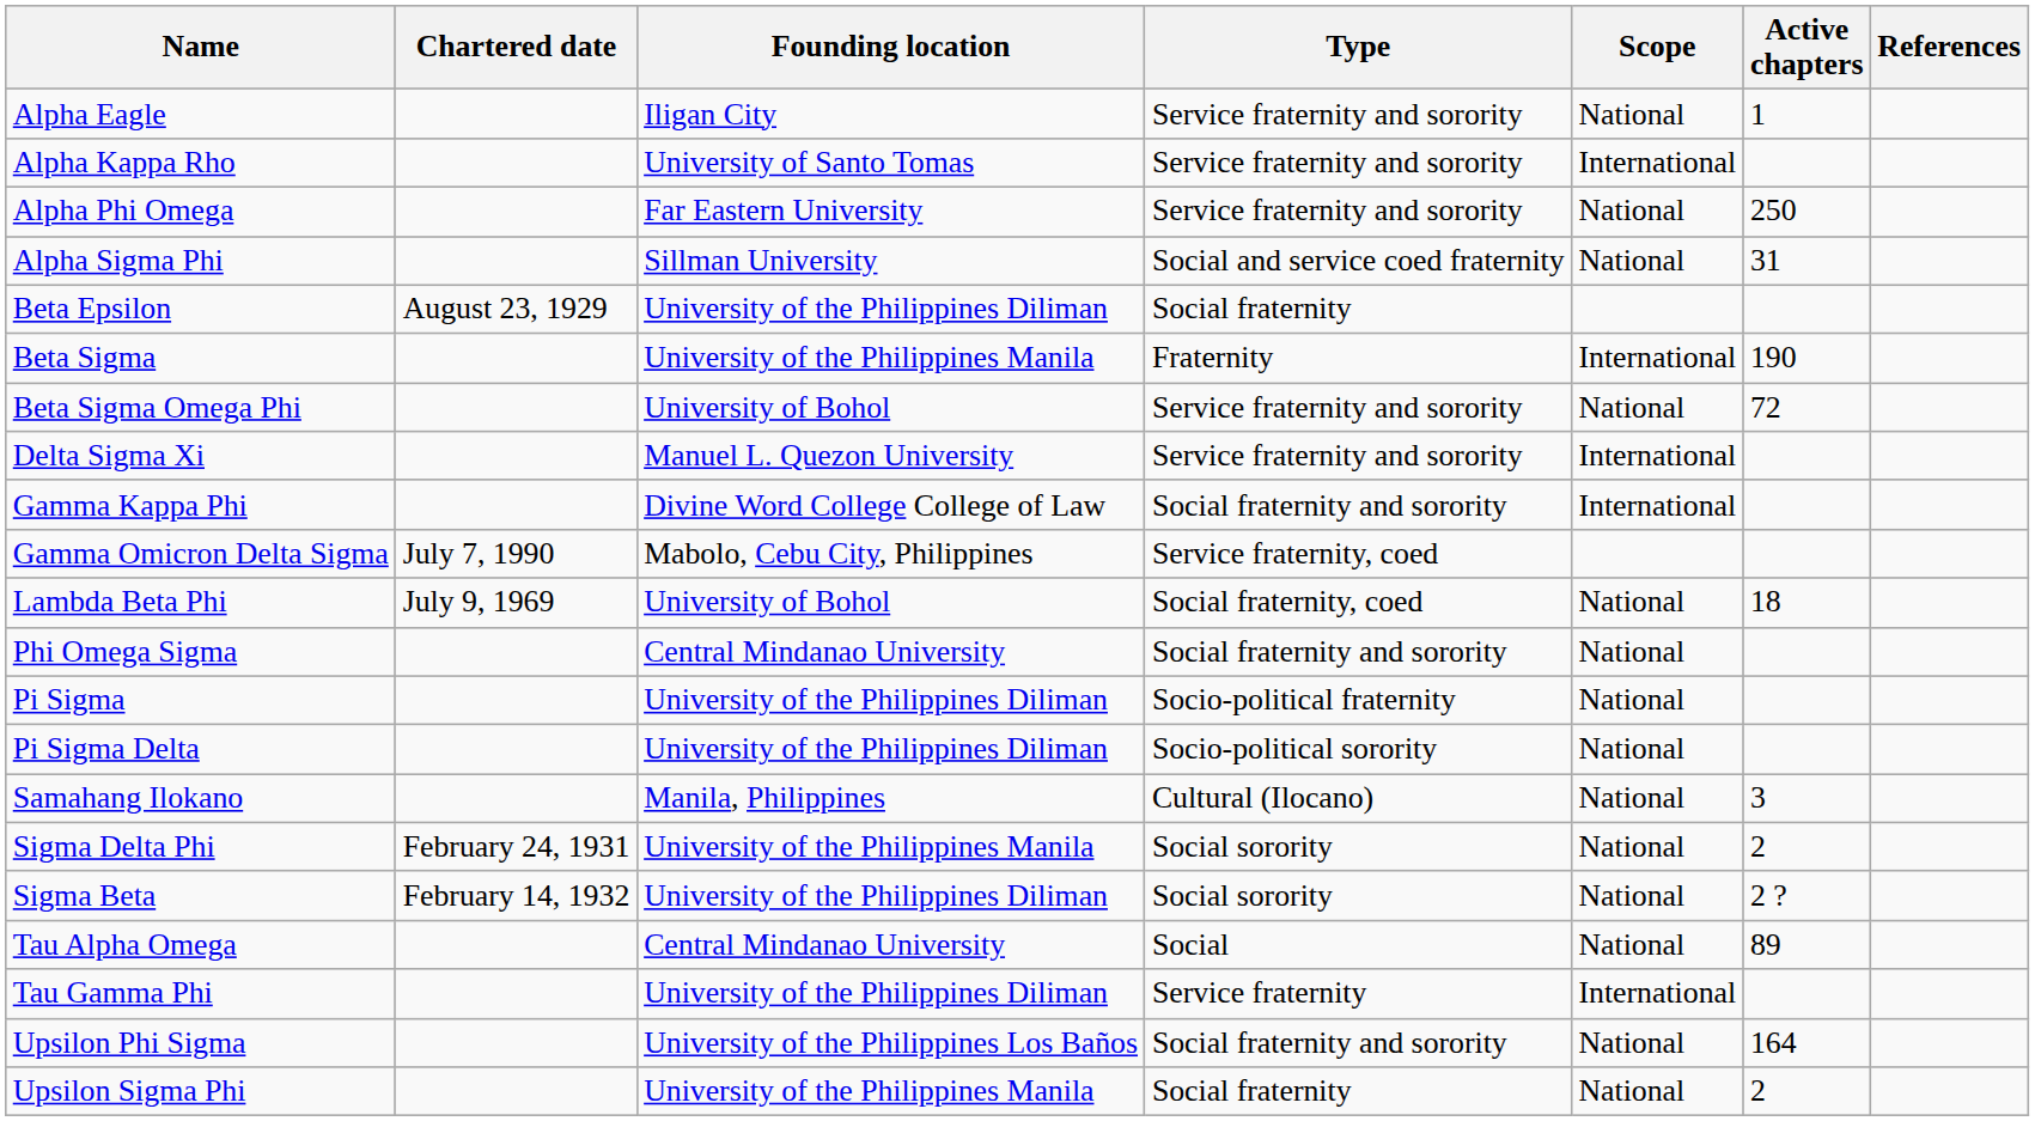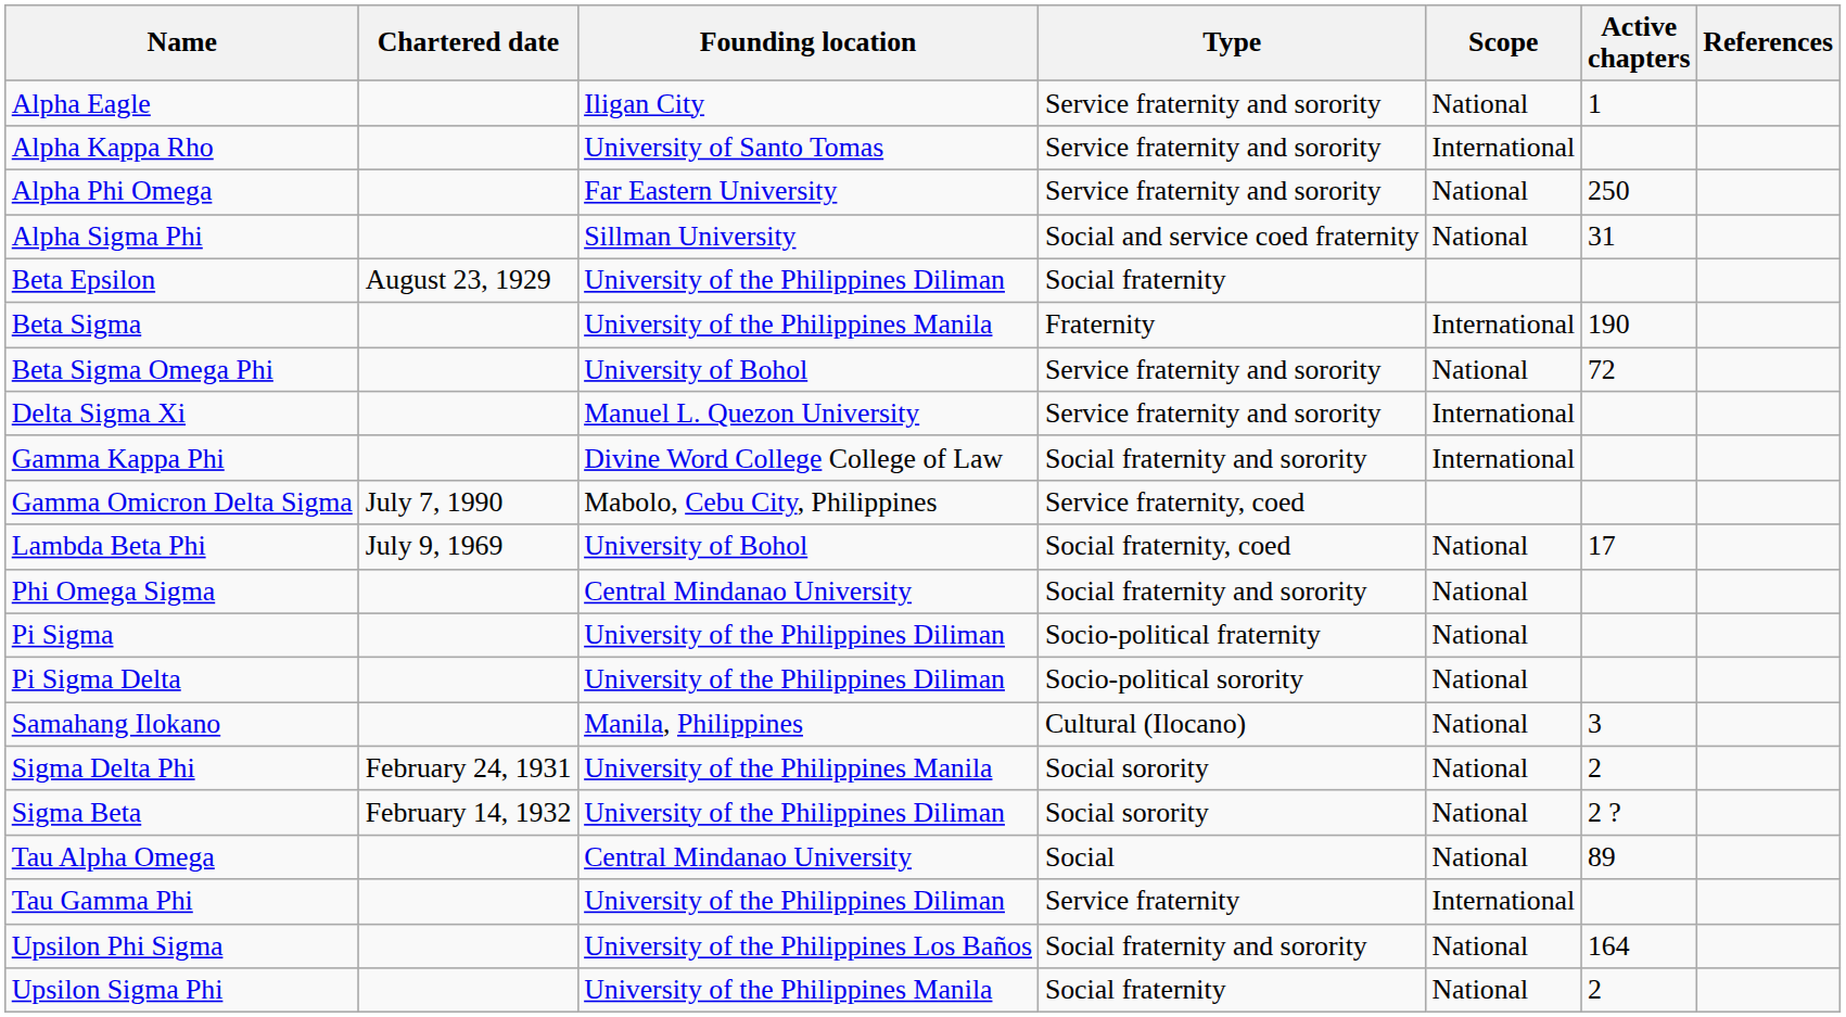 <table class="sortable wikitable">
 <tr>
 <th>Name</th>
 <th>Chartered date</th>
 <th>Founding location</th>
 <th>Type</th>
 <th>Scope</th>
 <th>Active<br>chapters</th>
 <th>References</th>
 </tr>
 <tr>
 <td><a href='#'>Alpha Eagle</a></td>
 <td></td>
 <td><a href='#'>Iligan City</a></td>
 <td>Service fraternity and sorority</td>
 <td>National</td>
 <td>1</td>
 </tr>
 <tr>
 <td><a href='#'>Alpha Kappa Rho</a></td>
 <td></td>
 <td><a href='#'>University of Santo Tomas</a></td>
 <td>Service fraternity and sorority</td>
 <td>International</td>
 <td></td>
 <td></td>
 </tr>
 <tr>
 <td><a href='#'>Alpha Phi Omega</a></td>
 <td></td>
 <td><a href='#'>Far Eastern University</a></td>
 <td>Service fraternity and sorority</td>
 <td>National</td>
 <td>250</td>
 <td></td>
 </tr>
 <tr>
 <td><a href='#'>Alpha Sigma Phi</a></td>
 <td></td>
 <td><a href='#'>Sillman University</a></td>
 <td>Social and service coed fraternity</td>
 <td>National</td>
 <td>31</td>
 <td></td>
 </tr>
 <tr>
 <td><a href='#'>Beta Epsilon</a></td>
 <td>August 23, 1929</td>
 <td><a href='#'>University of the Philippines Diliman</a></td>
 <td>Social fraternity</td>
 <td></td>
 <td></td>
 <td></td>
 </tr>
 <tr>
 <td><a href='#'>Beta Sigma</a></td>
 <td></td>
 <td><a href='#'>University of the Philippines Manila</a></td>
 <td>Fraternity</td>
 <td>International</td>
 <td>190</td>
 <td></td>
 </tr>
 <tr>
 <td><a href='#'>Beta Sigma Omega Phi</a></td>
 <td></td>
 <td><a href='#'>University of Bohol</a></td>
 <td>Service fraternity and sorority</td>
 <td>National</td>
 <td>72</td>
 </tr>
 <tr>
 <td><a href='#'>Delta Sigma Xi</a></td>
 <td></td>
 <td><a href='#'>Manuel L. Quezon University</a></td>
 <td>Service fraternity and sorority</td>
 <td>International</td>
 <td></td>
 <td></td>
 </tr>
 <tr>
 <td><a href='#'>Gamma Kappa Phi</a></td>
 <td></td>
 <td><a href='#'>Divine Word College</a> College of Law</td>
 <td>Social fraternity and sorority</td>
 <td>International</td>
 <td></td>
 <td></td>
 </tr>
 <tr>
 <td><a href='#'>Gamma Omicron Delta Sigma</a></td>
 <td>July 7, 1990</td>
 <td>Mabolo, <a href='#'>Cebu City</a>, Philippines</td>
 <td>Service fraternity, coed</td>
 <td></td>
 <td></td>
 <td></td>
 </tr>
 <tr>
 <td><a href='#'>Lambda Beta Phi</a></td>
 <td>July 9, 1969</td>
 <td><a href='#'>University of Bohol</a></td>
 <td>Social fraternity, coed</td>
 <td>National</td>
-<td>18</td>
+<td>17</td>
 <td></td>
 </tr>
 <tr>
 <td><a href='#'>Phi Omega Sigma</a></td>
 <td></td>
 <td><a href='#'>Central Mindanao University</a></td>
 <td>Social fraternity and sorority</td>
 <td>National <br></td>
 <td></td>
 <td></td>
 </tr>
 <tr>
 <td><a href='#'>Pi Sigma</a></td>
 <td></td>
 <td><a href='#'>University of the Philippines Diliman</a></td>
 <td>Socio-political fraternity</td>
 <td>National</td>
 <td></td>
 <td></td>
 </tr>
 <tr>
 <td><a href='#'>Pi Sigma Delta</a></td>
 <td></td>
 <td><a href='#'>University of the Philippines Diliman</a></td>
 <td>Socio-political sorority</td>
 <td>National</td>
 <td></td>
 <td></td>
 </tr>
 <tr>
 <td><a href='#'>Samahang Ilokano</a></td>
 <td></td>
 <td><a href='#'>Manila</a>, <a href='#'>Philippines</a></td>
 <td>Cultural (Ilocano)</td>
 <td>National</td>
 <td>3</td>
 <td></td>
 </tr>
 <tr>
 <td><a href='#'>Sigma Delta Phi</a></td>
 <td>February 24, 1931</td>
 <td><a href='#'>University of the Philippines Manila</a></td>
 <td>Social sorority</td>
 <td>National</td>
 <td>2</td>
 <td></td>
 </tr>
 <tr>
 <td><a href='#'>Sigma Beta</a></td>
 <td>February 14, 1932</td>
 <td><a href='#'>University of the Philippines Diliman</a></td>
 <td>Social sorority</td>
 <td>National</td>
 <td>2 ?</td>
 <td></td>
 </tr>
 <tr>
 <td><a href='#'>Tau Alpha Omega</a></td>
 <td></td>
 <td><a href='#'>Central Mindanao University</a></td>
 <td>Social</td>
 <td>National</td>
 <td>89</td>
 <td></td>
 </tr>
 <tr>
 <td><a href='#'>Tau Gamma Phi</a></td>
 <td></td>
 <td><a href='#'>University of the Philippines Diliman</a></td>
 <td>Service fraternity</td>
 <td>International</td>
 <td></td>
 <td></td>
 </tr>
 <tr>
 <td><a href='#'>Upsilon Phi Sigma</a></td>
 <td></td>
 <td><a href='#'>University of the Philippines Los Baños</a></td>
 <td>Social fraternity and sorority</td>
 <td>National</td>
 <td>164</td>
 <td></td>
 </tr>
 <tr>
 <td><a href='#'>Upsilon Sigma Phi</a></td>
 <td></td>
 <td><a href='#'>University of the Philippines Manila</a></td>
 <td>Social fraternity</td>
 <td>National</td>
 <td>2</td>
 <td></td>
 </tr>
 </table>
